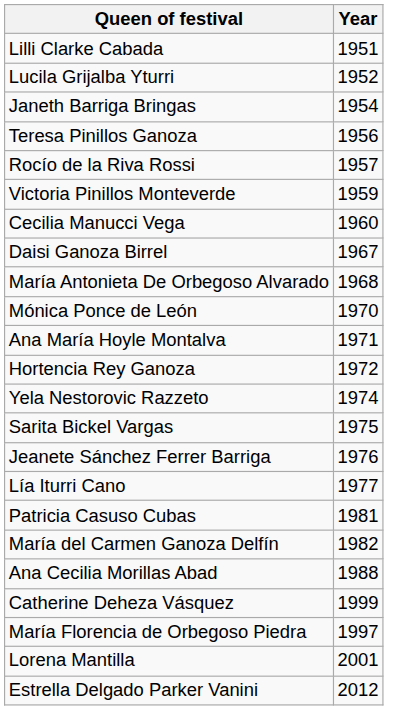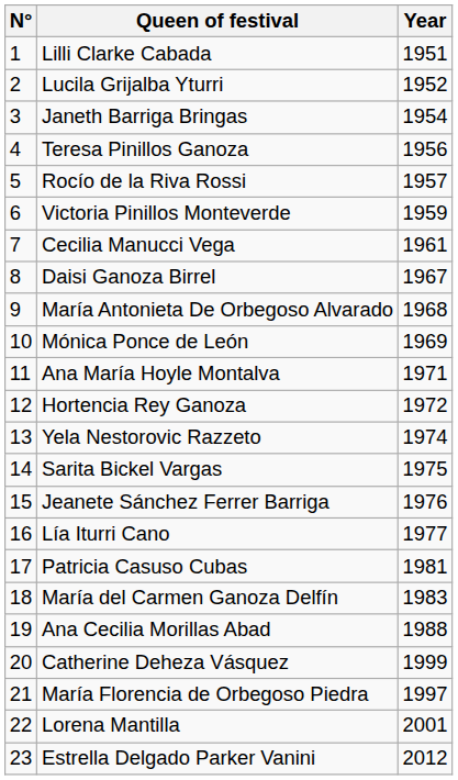 <table class="wikitable">
 <tr>
+<th>N°</th>
 <th>Queen of festival</th>
 <th>Year</th>
 </tr>
 <tr>
+<td>1</td>
 <td>Lilli Clarke Cabada</td>
 <td>1951</td>
 </tr>
 <tr>
+<td>2</td>
 <td>Lucila Grijalba Yturri</td>
 <td>1952</td>
 </tr>
 <tr>
+<td>3</td>
 <td>Janeth Barriga Bringas</td>
 <td>1954</td>
 </tr>
 <tr>
+<td>4</td>
 <td>Teresa Pinillos Ganoza</td>
 <td>1956</td>
 </tr>
 <tr>
+<td>5</td>
 <td>Rocío de la Riva Rossi</td>
 <td>1957</td>
 </tr>
 <tr>
+<td>6</td>
 <td>Victoria Pinillos Monteverde</td>
 <td>1959</td>
 </tr>
 <tr>
+<td>7</td>
 <td>Cecilia Manucci Vega</td>
-<td>1960</td>
+<td>1961</td>
 </tr>
 <tr>
+<td>8</td>
 <td>Daisi Ganoza Birrel</td>
 <td>1967</td>
 </tr>
 <tr>
+<td>9</td>
 <td>María Antonieta De Orbegoso Alvarado</td>
 <td>1968</td>
 </tr>
 <tr>
+<td>10</td>
 <td>Mónica Ponce de León</td>
-<td>1970</td>
+<td>1969</td>
 </tr>
 <tr>
+<td>11</td>
 <td>Ana María Hoyle Montalva</td>
 <td>1971</td>
 </tr>
 <tr>
+<td>12</td>
 <td>Hortencia Rey Ganoza</td>
 <td>1972</td>
 </tr>
 <tr>
+<td>13</td>
 <td>Yela Nestorovic Razzeto</td>
 <td>1974</td>
 </tr>
 <tr>
+<td>14</td>
 <td>Sarita Bickel Vargas</td>
 <td>1975</td>
 </tr>
 <tr>
+<td>15</td>
 <td>Jeanete Sánchez Ferrer Barriga</td>
 <td>1976</td>
 </tr>
 <tr>
+<td>16</td>
 <td>Lía Iturri Cano</td>
 <td>1977</td>
 </tr>
 <tr>
+<td>17</td>
 <td>Patricia Casuso Cubas</td>
 <td>1981</td>
 </tr>
 <tr>
+<td>18</td>
 <td>María del Carmen Ganoza Delfín</td>
-<td>1982</td>
+<td>1983</td>
 </tr>
 <tr>
+<td>19</td>
 <td>Ana Cecilia Morillas Abad</td>
 <td>1988</td>
 </tr>
 <tr>
+<td>20</td>
 <td>Catherine Deheza Vásquez</td>
 <td>1999</td>
 </tr>
 <tr>
+<td>21</td>
 <td>María Florencia de Orbegoso Piedra</td>
 <td>1997</td>
 </tr>
 <tr>
+<td>22</td>
 <td>Lorena Mantilla</td>
 <td>2001</td>
 </tr>
 <tr>
+<td>23</td>
 <td>Estrella Delgado Parker Vanini</td>
 <td>2012</td>
 </tr>
 </table>
